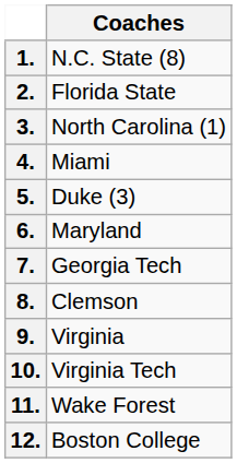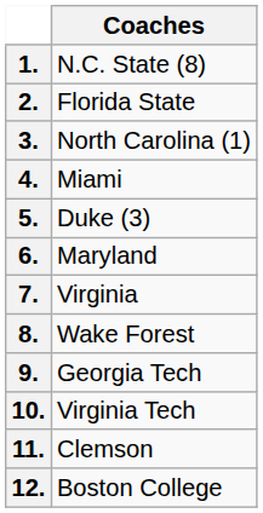 <table class="wikitable" style="white-space:nowrap; font-size:90%;">
 <tr>
 <td ! colspan=1 style="background:white; border-top-style:hidden; border-left-style:hidden;"></td>
 <th>Coaches</th>
 </tr>
 <tr>
 <th>1.</th>
 <td>N.C. State (8)</td>
 </tr>
 <tr>
 <th>2.</th>
 <td>Florida State</td>
 </tr>
 <tr>
 <th>3.</th>
 <td>North Carolina (1)</td>
 </tr>
 <tr>
 <th>4.</th>
 <td>Miami</td>
 </tr>
 <tr>
 <th>5.</th>
 <td>Duke (3)</td>
 </tr>
 <tr>
 <th>6.</th>
 <td>Maryland</td>
 </tr>
 <tr>
 <th>7.</th>
-<td>Georgia Tech</td>
+<td>Virginia</td>
 </tr>
 <tr>
 <th>8.</th>
-<td>Clemson</td>
+<td>Wake Forest</td>
 </tr>
 <tr>
 <th>9.</th>
-<td>Virginia</td>
+<td>Georgia Tech</td>
 </tr>
 <tr>
 <th>10.</th>
 <td>Virginia Tech</td>
 </tr>
 <tr>
 <th>11.</th>
-<td>Wake Forest</td>
+<td>Clemson</td>
 </tr>
 <tr>
 <th>12.</th>
 <td>Boston College</td>
 </tr>
 </table>
